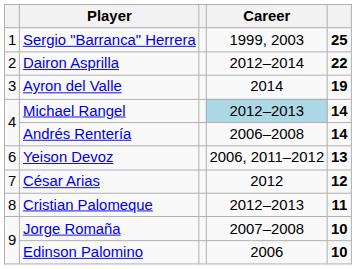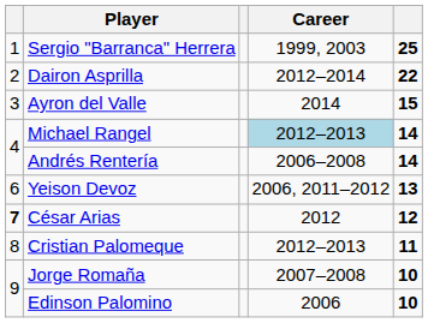 <table class="wikitable sortable" style="text-align:center;">
 <tr>
 <th scope=col></th>
 <th scope=col>Player</th>
 <th scope=col></th>
 <th scope=col>Career</th>
 <th scope=col></th>
 </tr>
 <tr>
 <td>1</td>
 <td align=left> <a href='#'>Sergio "Barranca" Herrera</a></td>
 <td></td>
 <td>1999, 2003</td>
 <td><strong>25</strong></td>
 </tr>
 <tr>
 <td>2</td>
 <td align=left> <a href='#'>Dairon Asprilla</a></td>
 <td></td>
 <td>2012–2014</td>
 <td><strong>22</strong></td>
 </tr>
 <tr>
 <td>3</td>
 <td align=left> <a href='#'>Ayron del Valle</a></td>
 <td></td>
 <td>2014</td>
-<td><strong>19</strong></td>
+<td><strong>15</strong></td>
 </tr>
 <tr>
 <td rowspan=2>4</td>
 <td align=left> <a href='#'>Michael Rangel</a></td>
 <td></td>
 <td style="background: lightblue;">2012–2013</td>
 <td><strong>14</strong></td>
 </tr>
 <tr>
 <td align=left> <a href='#'>Andrés Rentería</a></td>
 <td></td>
 <td>2006–2008</td>
 <td><strong>14</strong></td>
 </tr>
 <tr>
 <td>6</td>
 <td align=left> <a href='#'>Yeison Devoz</a></td>
 <td></td>
 <td>2006, 2011–2012</td>
 <td><strong>13</strong></td>
 </tr>
 <tr>
-<td>7</td>
+<td><strong>7</strong></td>
 <td align=left> <a href='#'>César Arias</a></td>
 <td></td>
 <td>2012</td>
 <td><strong>12</strong></td>
 </tr>
 <tr>
 <td>8</td>
 <td align=left> <a href='#'>Cristian Palomeque</a></td>
 <td></td>
 <td>2012–2013</td>
 <td><strong>11</strong></td>
 </tr>
 <tr>
 <td rowspan=2>9</td>
 <td align=left> <a href='#'>Jorge Romaña</a></td>
 <td></td>
 <td>2007–2008</td>
 <td><strong>10</strong></td>
 </tr>
 <tr>
 <td align=left> <a href='#'>Edinson Palomino</a></td>
 <td></td>
 <td>2006</td>
 <td><strong>10</strong></td>
 </tr>
 </table>
